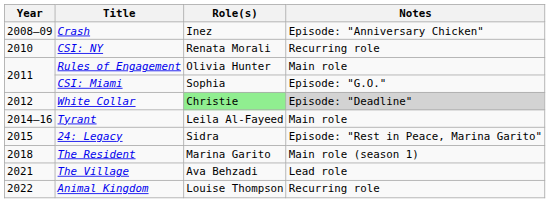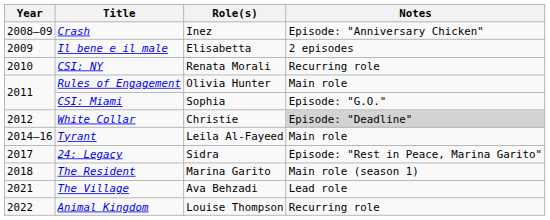 <table class="wikitable plainrowheaders sortable">
 <tr>
 <th scope="col">Year</th>
 <th scope="col">Title</th>
 <th scope="col">Role(s)</th>
 <th scope="col" class="unsortable">Notes</th>
 </tr>
 <tr>
 <td>2008–09</td>
 <td><em><a href='#'>Crash</a></em></td>
 <td>Inez</td>
 <td>Episode: "Anniversary Chicken"</td>
+</tr>
+<tr>
+<td>2009</td>
+<td><em><a href='#'>Il bene e il male</a></em></td>
+<td>Elisabetta</td>
+<td>2 episodes</td>
 </tr>
 <tr>
 <td>2010</td>
 <td><em><a href='#'>CSI: NY</a></em></td>
 <td>Renata Morali</td>
 <td>Recurring role</td>
 </tr>
 <tr>
 <td rowspan="2">2011</td>
 <td><em><a href='#'>Rules of Engagement</a></em></td>
 <td>Olivia Hunter</td>
 <td>Main role</td>
 </tr>
 <tr>
 <td><em><a href='#'>CSI: Miami</a></em></td>
 <td>Sophia</td>
 <td>Episode: "G.O."</td>
 </tr>
 <tr>
 <td>2012</td>
 <td><em><a href='#'>White Collar</a></em></td>
-<td style="background: lightgreen;">Christie</td>
+<td>Christie</td>
 <td style="background: lightgrey;">Episode: "Deadline"</td>
 </tr>
 <tr>
 <td>2014–16</td>
 <td><em><a href='#'>Tyrant</a></em></td>
 <td>Leila Al-Fayeed</td>
 <td>Main role</td>
 </tr>
 <tr>
-<td>2015</td>
+<td>2017</td>
 <td><em><a href='#'>24: Legacy</a></em></td>
 <td>Sidra</td>
 <td>Episode: "Rest in Peace, Marina Garito"</td>
 </tr>
 <tr>
 <td>2018</td>
 <td><em><a href='#'>The Resident</a></em></td>
 <td>Marina Garito</td>
 <td>Main role (season 1)</td>
 </tr>
 <tr>
 <td>2021</td>
 <td><em><a href='#'>The Village</a></em></td>
 <td>Ava Behzadi</td>
 <td>Lead role</td>
 </tr>
 <tr>
 <td>2022</td>
 <td><em><a href='#'>Animal Kingdom</a></em></td>
 <td>Louise Thompson</td>
 <td>Recurring role</td>
 </tr>
 </table>
